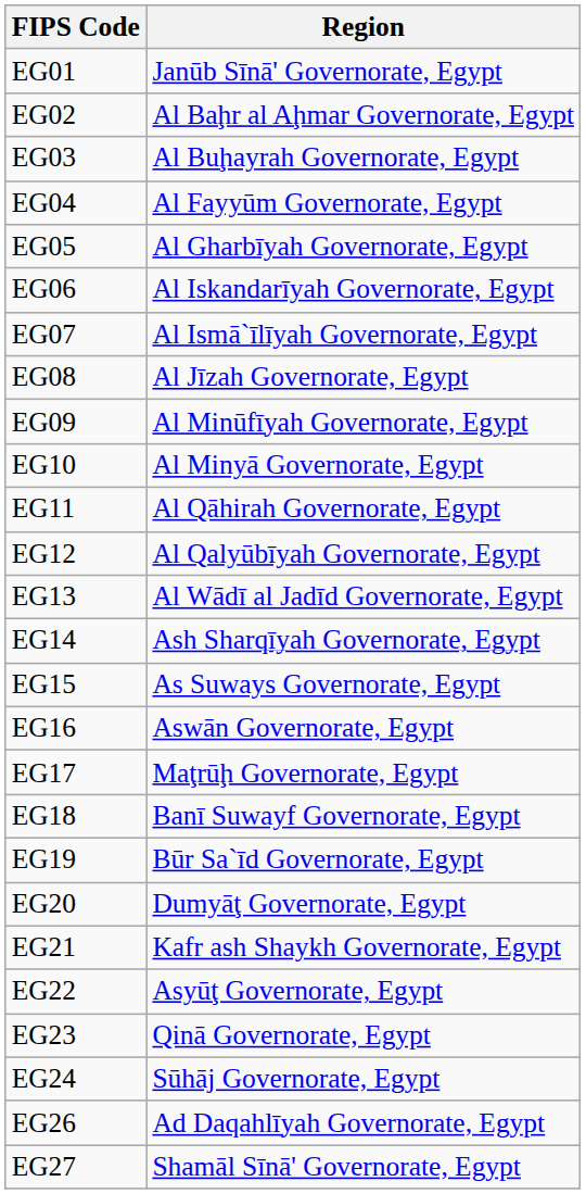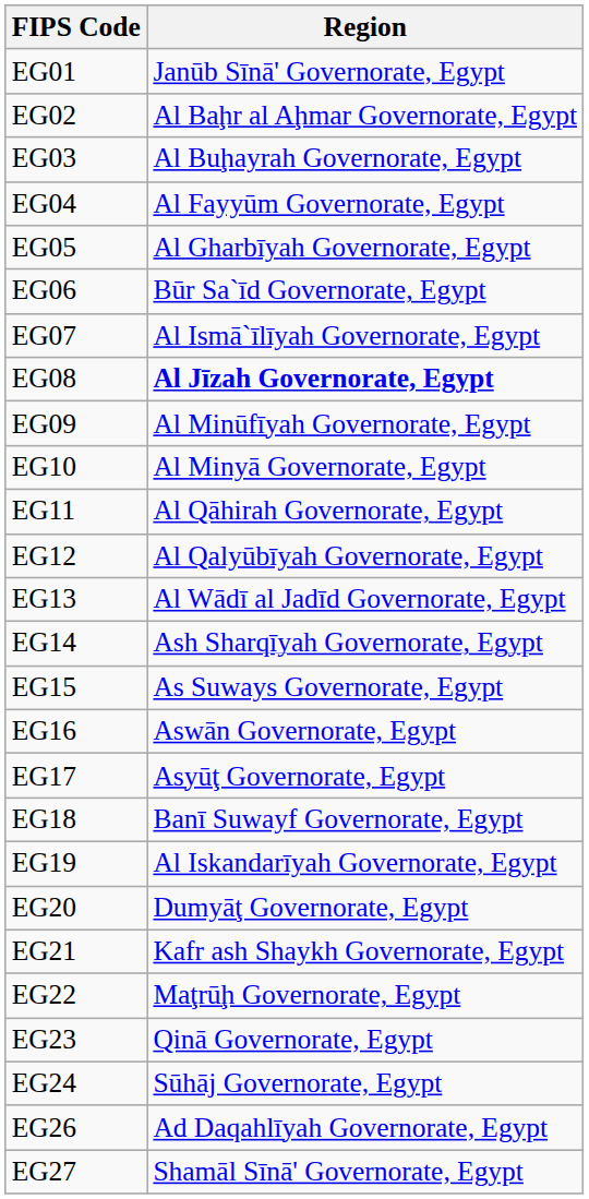 <table class="wikitable">
 <tr>
 <th>FIPS Code</th>
 <th>Region</th>
 </tr>
 <tr>
 <td>EG01</td>
 <td><a href='#'>Janūb Sīnā' Governorate, Egypt</a></td>
 </tr>
 <tr>
 <td>EG02</td>
 <td><a href='#'>Al Baḩr al Aḩmar Governorate, Egypt</a></td>
 </tr>
 <tr>
 <td>EG03</td>
 <td><a href='#'>Al Buḩayrah Governorate, Egypt</a></td>
 </tr>
 <tr>
 <td>EG04</td>
 <td><a href='#'>Al Fayyūm Governorate, Egypt</a></td>
 </tr>
 <tr>
 <td>EG05</td>
 <td><a href='#'>Al Gharbīyah Governorate, Egypt</a></td>
 </tr>
 <tr>
 <td>EG06</td>
-<td><a href='#'>Al Iskandarīyah Governorate, Egypt</a></td>
+<td><a href='#'>Būr Sa`īd Governorate, Egypt</a></td>
 </tr>
 <tr>
 <td>EG07</td>
 <td><a href='#'>Al Ismā`īlīyah Governorate, Egypt</a></td>
 </tr>
 <tr>
 <td>EG08</td>
-<td><a href='#'>Al Jīzah Governorate, Egypt</a></td>
+<td><strong><a href='#'>Al Jīzah Governorate, Egypt</a></strong></td>
 </tr>
 <tr>
 <td>EG09</td>
 <td><a href='#'>Al Minūfīyah Governorate, Egypt</a></td>
 </tr>
 <tr>
 <td>EG10</td>
 <td><a href='#'>Al Minyā Governorate, Egypt</a></td>
 </tr>
 <tr>
 <td>EG11</td>
 <td><a href='#'>Al Qāhirah Governorate, Egypt</a></td>
 </tr>
 <tr>
 <td>EG12</td>
 <td><a href='#'>Al Qalyūbīyah Governorate, Egypt</a></td>
 </tr>
 <tr>
 <td>EG13</td>
 <td><a href='#'>Al Wādī al Jadīd Governorate, Egypt</a></td>
 </tr>
 <tr>
 <td>EG14</td>
 <td><a href='#'>Ash Sharqīyah Governorate, Egypt</a></td>
 </tr>
 <tr>
 <td>EG15</td>
 <td><a href='#'>As Suways Governorate, Egypt</a></td>
 </tr>
 <tr>
 <td>EG16</td>
 <td><a href='#'>Aswān Governorate, Egypt</a></td>
 </tr>
 <tr>
 <td>EG17</td>
-<td><a href='#'>Maţrūḩ Governorate, Egypt</a></td>
+<td><a href='#'>Asyūţ Governorate, Egypt</a></td>
 </tr>
 <tr>
 <td>EG18</td>
 <td><a href='#'>Banī Suwayf Governorate, Egypt</a></td>
 </tr>
 <tr>
 <td>EG19</td>
-<td><a href='#'>Būr Sa`īd Governorate, Egypt</a></td>
+<td><a href='#'>Al Iskandarīyah Governorate, Egypt</a></td>
 </tr>
 <tr>
 <td>EG20</td>
 <td><a href='#'>Dumyāţ Governorate, Egypt</a></td>
 </tr>
 <tr>
 <td>EG21</td>
 <td><a href='#'>Kafr ash Shaykh Governorate, Egypt</a></td>
 </tr>
 <tr>
 <td>EG22</td>
-<td><a href='#'>Asyūţ Governorate, Egypt</a></td>
+<td><a href='#'>Maţrūḩ Governorate, Egypt</a></td>
 </tr>
 <tr>
 <td>EG23</td>
 <td><a href='#'>Qinā Governorate, Egypt</a></td>
 </tr>
 <tr>
 <td>EG24</td>
 <td><a href='#'>Sūhāj Governorate, Egypt</a></td>
 </tr>
 <tr>
 <td>EG26</td>
 <td><a href='#'>Ad Daqahlīyah Governorate, Egypt</a></td>
 </tr>
 <tr>
 <td>EG27</td>
 <td><a href='#'>Shamāl Sīnā' Governorate, Egypt</a></td>
 </tr>
 </table>
